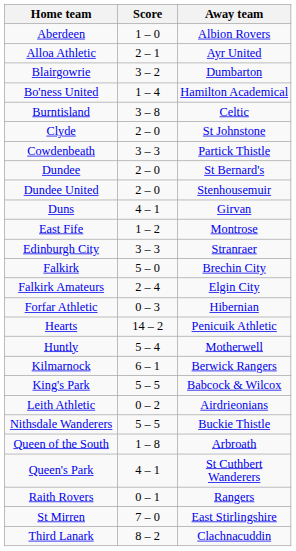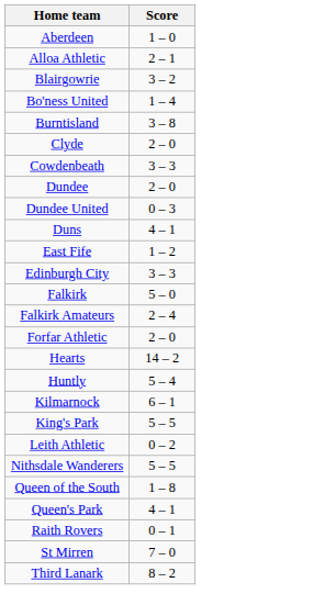 <table class="wikitable" style="text-align: center">
 <tr>
 <th width=140>Home team</th>
 <th width=70>Score</th>
-<th width=140>Away team</th>
 </tr>
 <tr>
 <td><a href='#'>Aberdeen</a></td>
 <td>1 – 0</td>
-<td><a href='#'>Albion Rovers</a></td>
 </tr>
 <tr>
 <td><a href='#'>Alloa Athletic</a></td>
 <td>2 – 1</td>
-<td><a href='#'>Ayr United</a></td>
 </tr>
 <tr>
 <td><a href='#'>Blairgowrie</a></td>
 <td>3 – 2</td>
-<td><a href='#'>Dumbarton</a></td>
 </tr>
 <tr>
 <td><a href='#'>Bo'ness United</a></td>
 <td>1 – 4</td>
-<td><a href='#'>Hamilton Academical</a></td>
 </tr>
 <tr>
 <td><a href='#'>Burntisland</a></td>
 <td>3 – 8</td>
-<td><a href='#'>Celtic</a></td>
 </tr>
 <tr>
 <td><a href='#'>Clyde</a></td>
 <td>2 – 0</td>
-<td><a href='#'>St Johnstone</a></td>
 </tr>
 <tr>
 <td><a href='#'>Cowdenbeath</a></td>
 <td>3 – 3</td>
-<td><a href='#'>Partick Thistle</a></td>
 </tr>
 <tr>
 <td><a href='#'>Dundee</a></td>
 <td>2 – 0</td>
-<td><a href='#'>St Bernard's</a></td>
 </tr>
 <tr>
 <td><a href='#'>Dundee United</a></td>
-<td>2 – 0</td>
-<td><a href='#'>Stenhousemuir</a></td>
+<td>0 – 3</td>
 </tr>
 <tr>
 <td><a href='#'>Duns</a></td>
 <td>4 – 1</td>
-<td><a href='#'>Girvan</a></td>
 </tr>
 <tr>
 <td><a href='#'>East Fife</a></td>
 <td>1 – 2</td>
-<td><a href='#'>Montrose</a></td>
 </tr>
 <tr>
 <td><a href='#'>Edinburgh City</a></td>
 <td>3 – 3</td>
-<td><a href='#'>Stranraer</a></td>
 </tr>
 <tr>
 <td><a href='#'>Falkirk</a></td>
 <td>5 – 0</td>
-<td><a href='#'>Brechin City</a></td>
 </tr>
 <tr>
 <td><a href='#'>Falkirk Amateurs</a></td>
 <td>2 – 4</td>
-<td><a href='#'>Elgin City</a></td>
 </tr>
 <tr>
 <td><a href='#'>Forfar Athletic</a></td>
-<td>0 – 3</td>
-<td><a href='#'>Hibernian</a></td>
+<td>2 – 0</td>
 </tr>
 <tr>
 <td><a href='#'>Hearts</a></td>
 <td>14 – 2</td>
-<td><a href='#'>Penicuik Athletic</a></td>
 </tr>
 <tr>
 <td><a href='#'>Huntly</a></td>
 <td>5 – 4</td>
-<td><a href='#'>Motherwell</a></td>
 </tr>
 <tr>
 <td><a href='#'>Kilmarnock</a></td>
 <td>6 – 1</td>
-<td><a href='#'>Berwick Rangers</a></td>
 </tr>
 <tr>
 <td><a href='#'>King's Park</a></td>
 <td>5 – 5</td>
-<td><a href='#'>Babcock & Wilcox</a></td>
 </tr>
 <tr>
 <td><a href='#'>Leith Athletic</a></td>
 <td>0 – 2</td>
-<td><a href='#'>Airdrieonians</a></td>
 </tr>
 <tr>
 <td><a href='#'>Nithsdale Wanderers</a></td>
 <td>5 – 5</td>
-<td><a href='#'>Buckie Thistle</a></td>
 </tr>
 <tr>
 <td><a href='#'>Queen of the South</a></td>
 <td>1 – 8</td>
-<td><a href='#'>Arbroath</a></td>
 </tr>
 <tr>
 <td><a href='#'>Queen's Park</a></td>
 <td>4 – 1</td>
-<td><a href='#'>St Cuthbert Wanderers</a></td>
 </tr>
 <tr>
 <td><a href='#'>Raith Rovers</a></td>
 <td>0 – 1</td>
-<td><a href='#'>Rangers</a></td>
 </tr>
 <tr>
 <td><a href='#'>St Mirren</a></td>
 <td>7 – 0</td>
-<td><a href='#'>East Stirlingshire</a></td>
 </tr>
 <tr>
 <td><a href='#'>Third Lanark</a></td>
 <td>8 – 2</td>
-<td><a href='#'>Clachnacuddin</a></td>
 </tr>
 </table>
